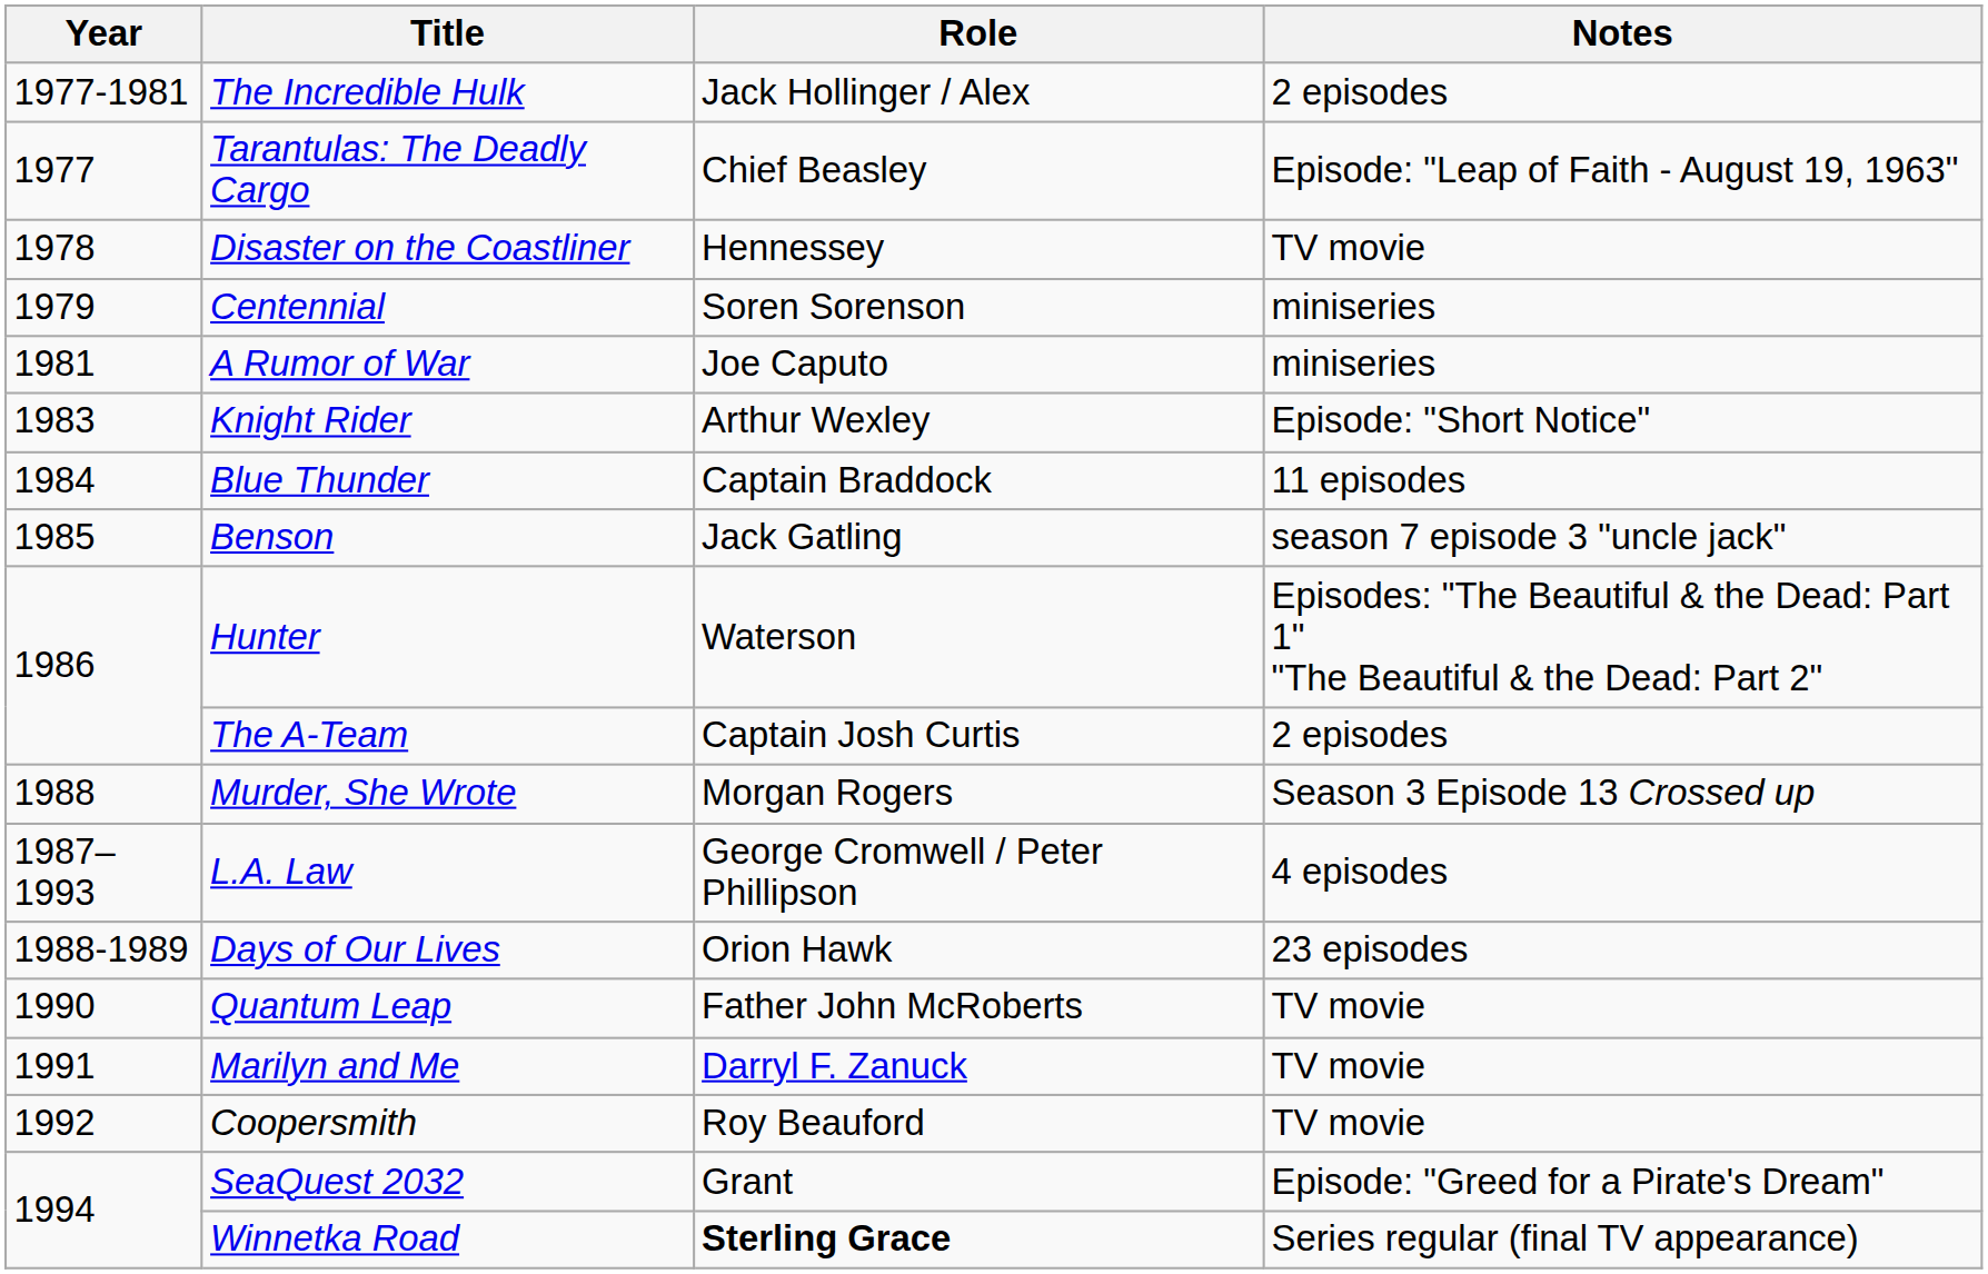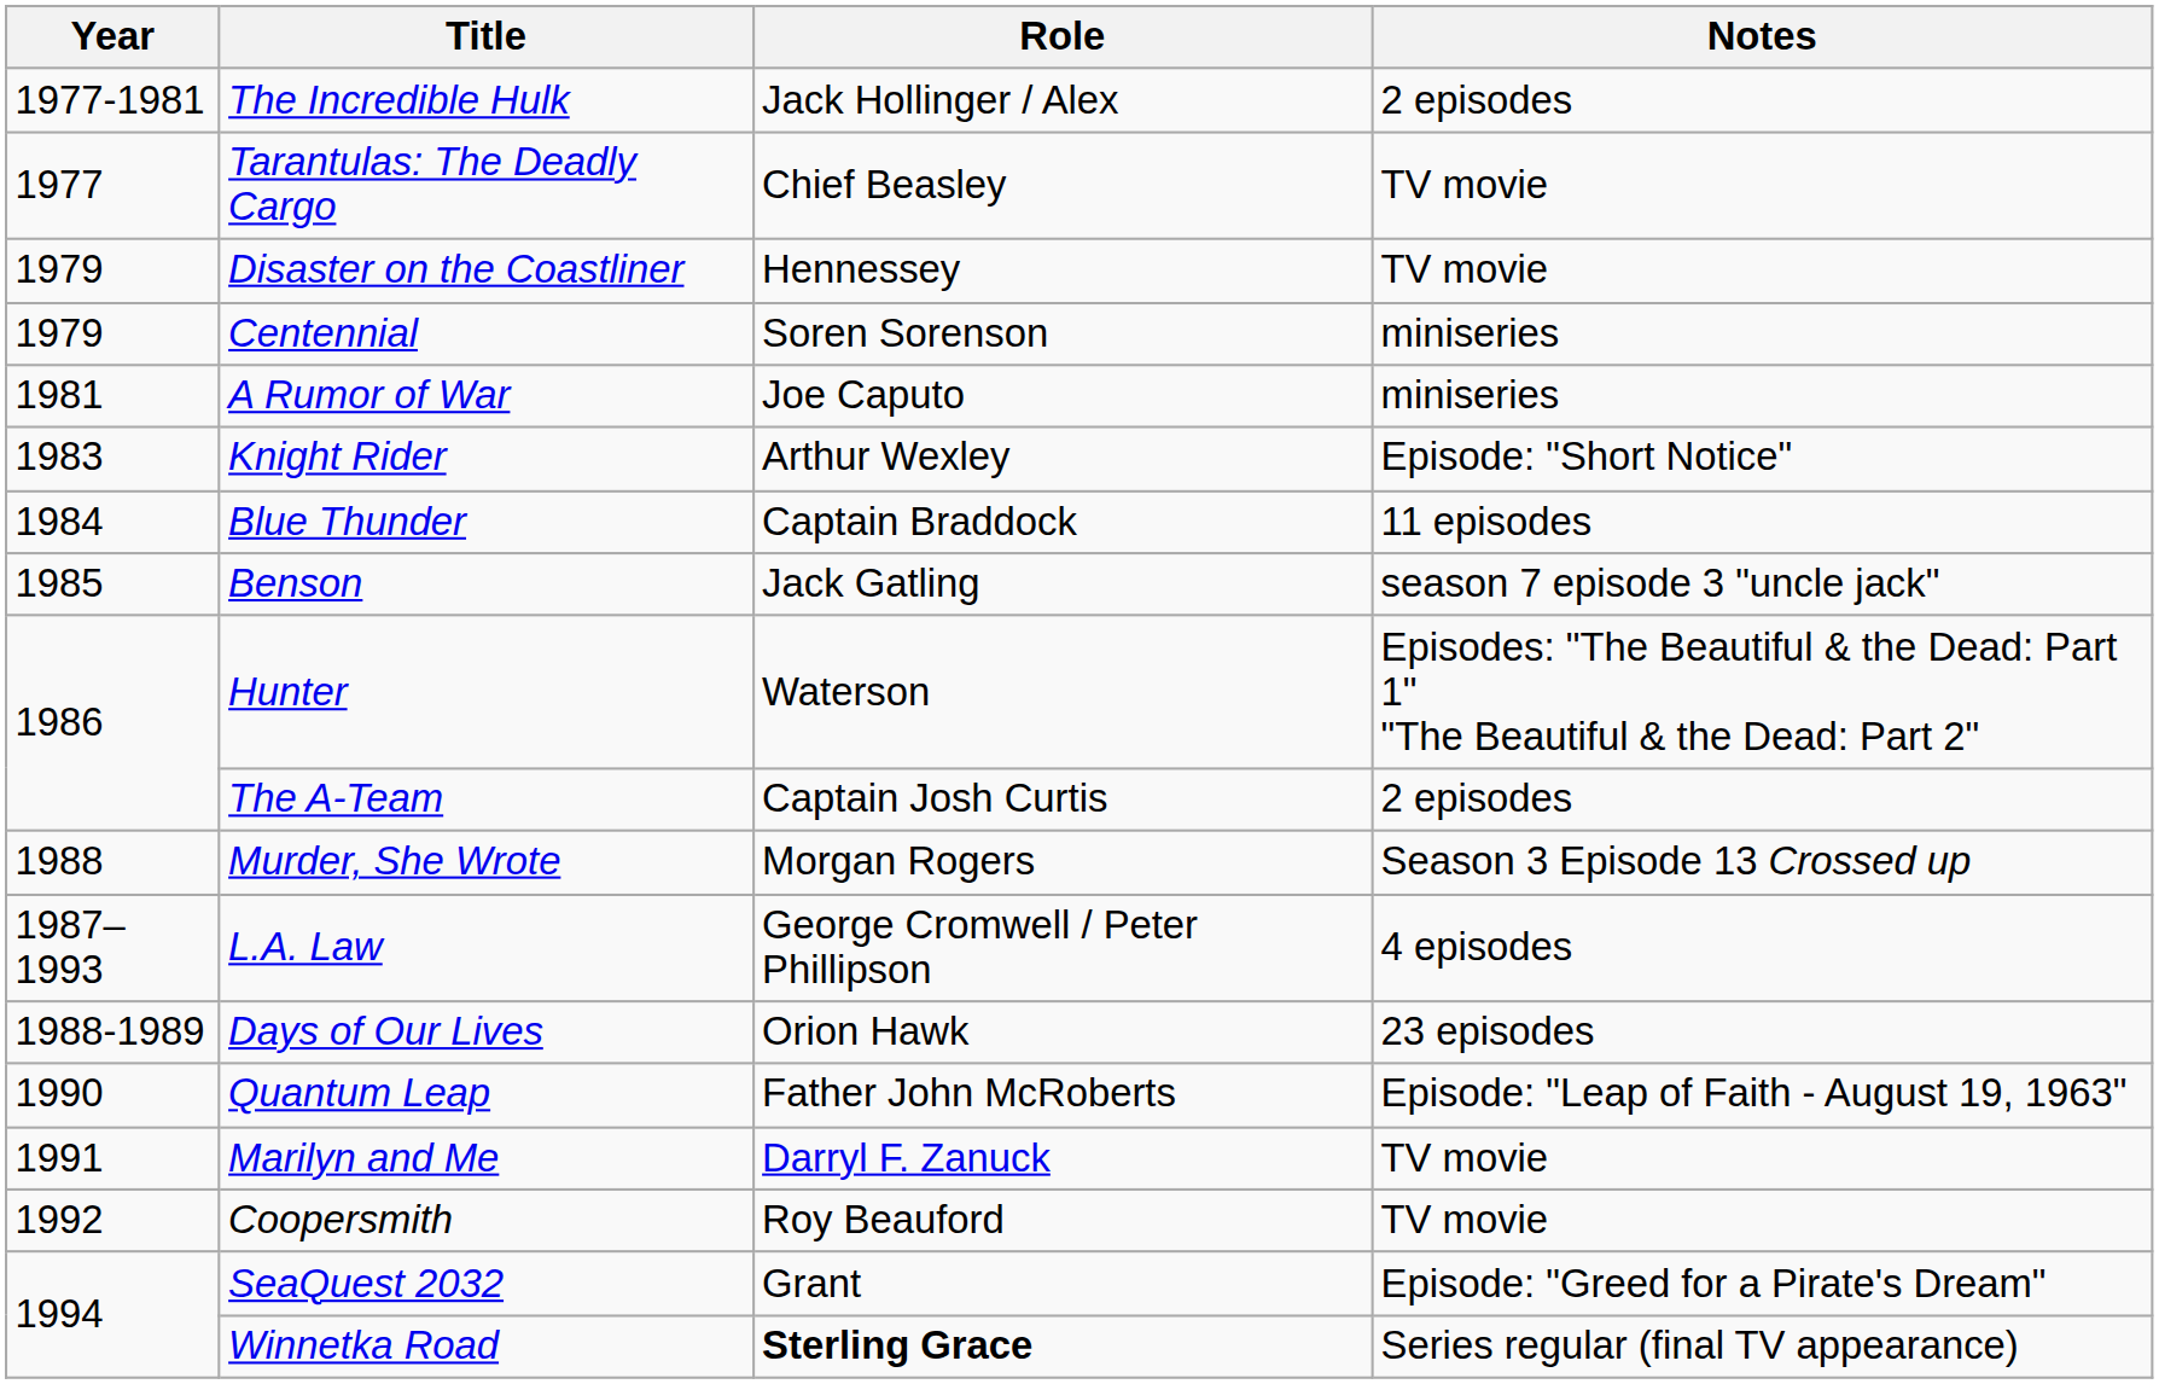 <table class="wikitable">
 <tr>
 <th>Year</th>
 <th>Title</th>
 <th>Role</th>
 <th>Notes</th>
 </tr>
 <tr>
 <td>1977-1981</td>
 <td><em><a href='#'>The Incredible Hulk</a></em></td>
 <td>Jack Hollinger / Alex</td>
 <td>2 episodes</td>
 </tr>
 <tr>
 <td>1977</td>
 <td><em><a href='#'>Tarantulas: The Deadly Cargo</a></em></td>
 <td>Chief Beasley</td>
-<td>Episode: "Leap of Faith - August 19, 1963"</td>
+<td>TV movie</td>
 </tr>
 <tr>
-<td>1978</td>
+<td>1979</td>
 <td><em><a href='#'>Disaster on the Coastliner</a></em></td>
 <td>Hennessey</td>
 <td>TV movie</td>
 </tr>
 <tr>
 <td>1979</td>
 <td><em><a href='#'>Centennial</a></em></td>
 <td>Soren Sorenson</td>
 <td>miniseries</td>
 </tr>
 <tr>
 <td>1981</td>
 <td><em><a href='#'>A Rumor of War</a></em></td>
 <td>Joe Caputo</td>
 <td>miniseries</td>
 </tr>
 <tr>
 <td>1983</td>
 <td><em><a href='#'>Knight Rider</a></em></td>
 <td>Arthur Wexley</td>
 <td>Episode: "Short Notice"</td>
 </tr>
 <tr>
 <td>1984</td>
 <td><em><a href='#'>Blue Thunder</a></em></td>
 <td>Captain Braddock</td>
 <td>11 episodes</td>
 </tr>
 <tr>
 <td>1985</td>
 <td><em><a href='#'>Benson</a></em></td>
 <td>Jack Gatling</td>
 <td>season 7 episode 3 "uncle jack"</td>
 </tr>
 <tr>
 <td rowspan=2>1986</td>
 <td><em><a href='#'>Hunter</a></em></td>
 <td>Waterson</td>
 <td>Episodes: "The Beautiful & the Dead: Part 1"<br>"The Beautiful & the Dead: Part 2"</td>
 </tr>
 <tr>
 <td><em><a href='#'>The A-Team</a></em></td>
 <td>Captain Josh Curtis</td>
 <td>2 episodes</td>
 </tr>
 <tr>
 <td>1988</td>
 <td><em><a href='#'>Murder, She Wrote</a></em></td>
 <td>Morgan Rogers</td>
 <td>Season 3 Episode 13 <em>Crossed up</em></td>
 </tr>
 <tr>
 <td>1987–1993</td>
 <td><em><a href='#'>L.A. Law</a></em></td>
 <td>George Cromwell / Peter Phillipson</td>
 <td>4 episodes</td>
 </tr>
 <tr>
 <td>1988-1989</td>
 <td><em><a href='#'>Days of Our Lives</a></em></td>
 <td>Orion Hawk</td>
 <td>23 episodes</td>
 </tr>
 <tr>
 <td>1990</td>
 <td><em><a href='#'>Quantum Leap</a></em></td>
 <td>Father John McRoberts</td>
-<td>TV movie</td>
+<td>Episode: "Leap of Faith - August 19, 1963"</td>
 </tr>
 <tr>
 <td>1991</td>
 <td><em><a href='#'>Marilyn and Me</a></em></td>
 <td><a href='#'>Darryl F. Zanuck</a></td>
 <td>TV movie</td>
 </tr>
 <tr>
 <td>1992</td>
 <td><em>Coopersmith</em></td>
 <td>Roy Beauford</td>
 <td>TV movie</td>
 </tr>
 <tr>
 <td rowspan=2>1994</td>
 <td><em><a href='#'>SeaQuest 2032</a></em></td>
 <td>Grant</td>
 <td>Episode: "Greed for a Pirate's Dream"</td>
 </tr>
 <tr>
 <td><em><a href='#'>Winnetka Road</a></em></td>
 <td><strong>Sterling Grace</strong></td>
 <td>Series regular (final TV appearance)</td>
 </tr>
 </table>
